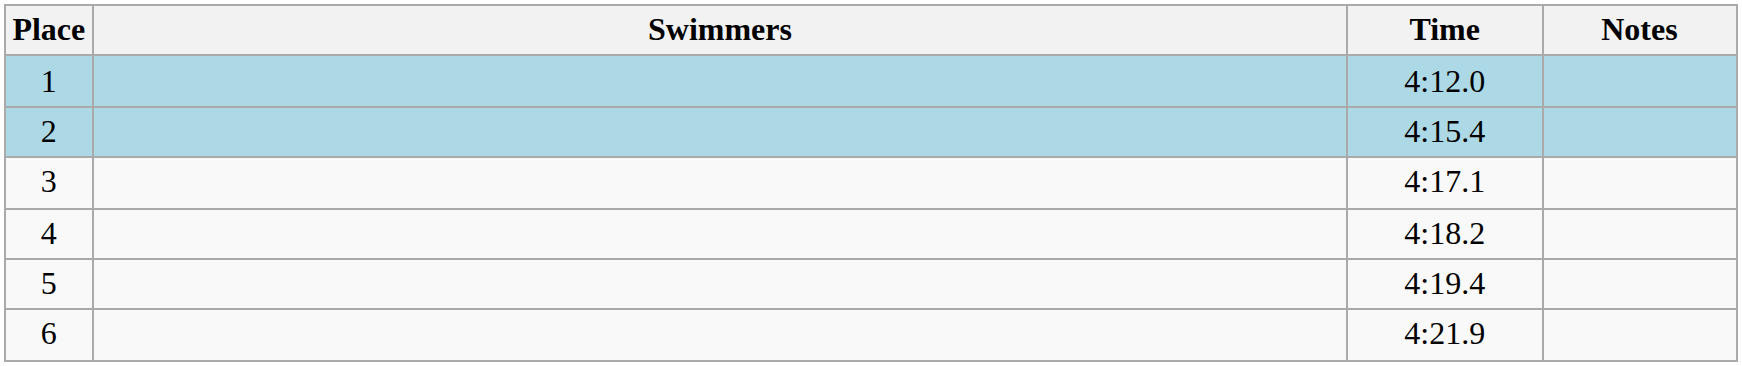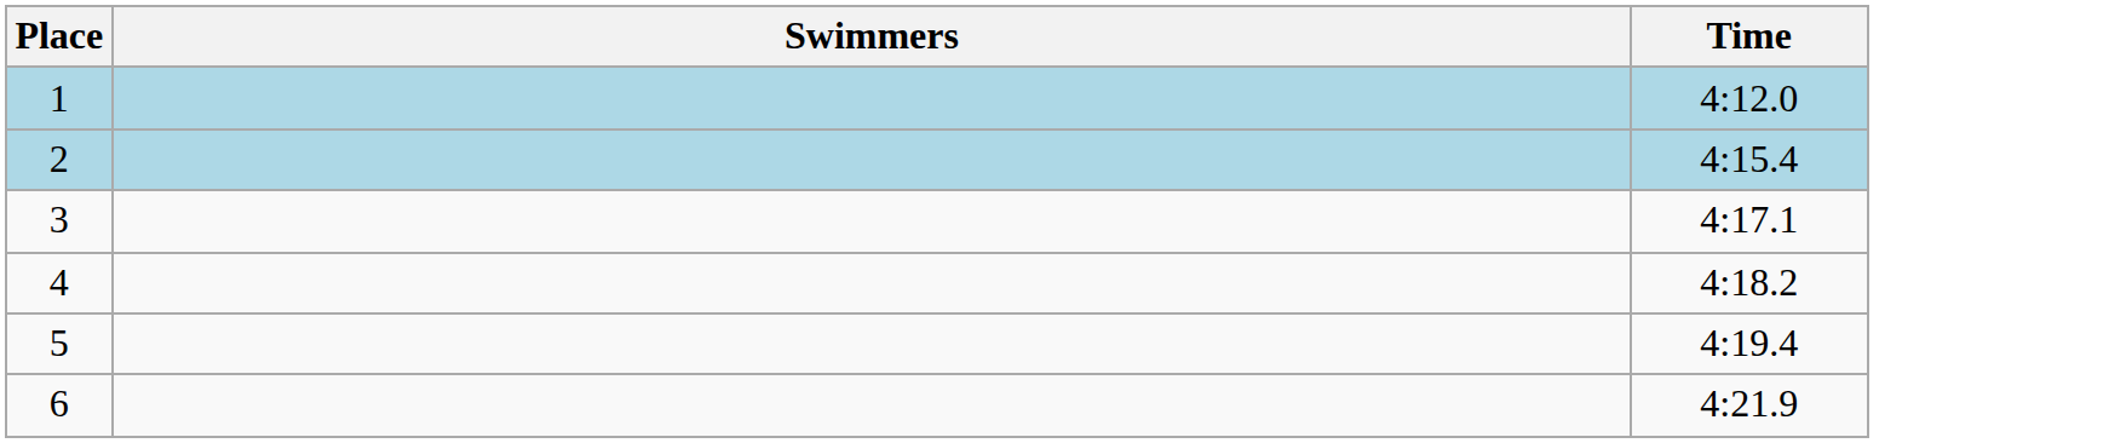 <table class=wikitable style="text-align:center">
 <tr>
 <th>Place</th>
 <th width=620>Swimmers</th>
 <th width=90>Time</th>
-<th width=90>Notes</th>
 </tr>
 <tr bgcolor=lightblue>
 <td>1</td>
 <td align=left></td>
 <td>4:12.0</td>
-<td></td>
 </tr>
 <tr bgcolor=lightblue>
 <td>2</td>
 <td align=left></td>
 <td>4:15.4</td>
-<td></td>
 </tr>
 <tr>
 <td>3</td>
 <td align=left></td>
 <td>4:17.1</td>
-<td></td>
 </tr>
 <tr>
 <td>4</td>
 <td align=left></td>
 <td>4:18.2</td>
-<td></td>
 </tr>
 <tr>
 <td>5</td>
 <td align=left></td>
 <td>4:19.4</td>
-<td></td>
 </tr>
 <tr>
 <td>6</td>
 <td align=left></td>
 <td>4:21.9</td>
-<td></td>
 </tr>
 </table>
